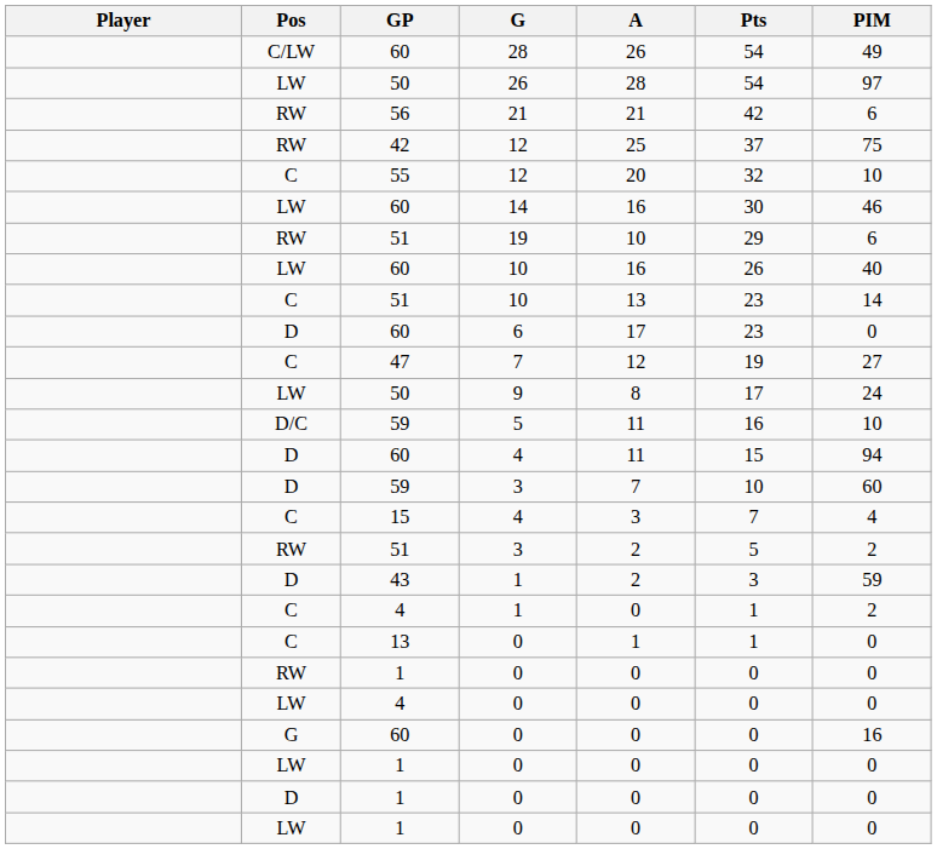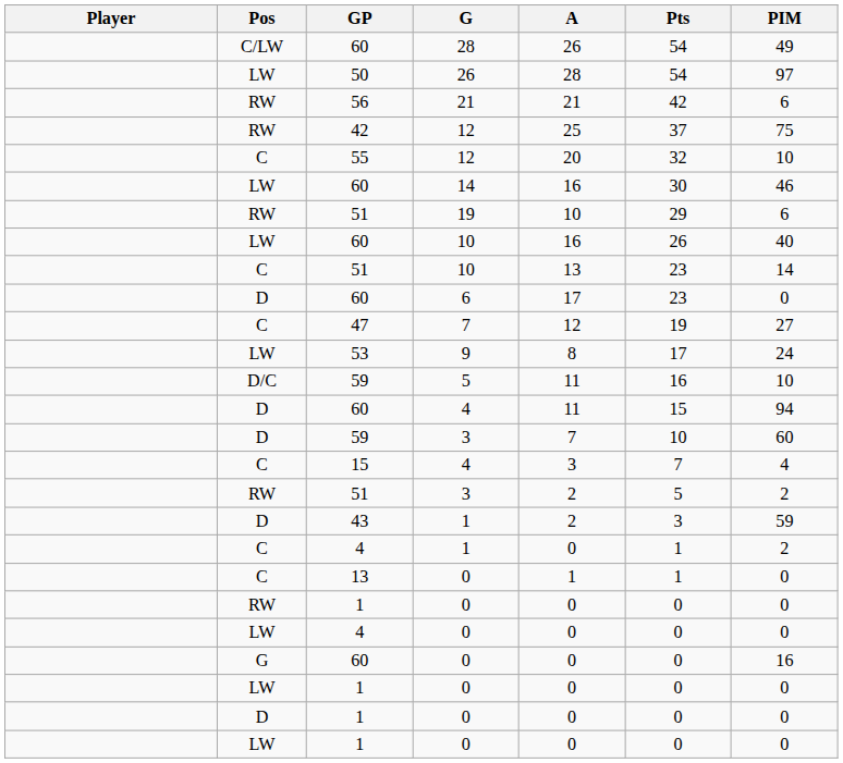 <table class="wikitable sortable" width="60%">
 <tr ALIGN="center">
 <th bgcolor="#DDDDFF" width="10%">Player</th>
 <th bgcolor="#DDDDFF" width="3%" title="Position">Pos</th>
 <th bgcolor="#DDDDFF" width="5%" title="Games played">GP</th>
 <th bgcolor="#DDDDFF" width="5%" title="Goals">G</th>
 <th bgcolor="#DDDDFF" width="5%" title="Assists">A</th>
 <th bgcolor="#DDDDFF" width="5%" title="Points">Pts</th>
 <th bgcolor="#DDDDFF" width="5%" title="Penalties in Minutes">PIM</th>
 </tr>
 <tr align="center">
 <td align="right"></td>
 <td>C/LW</td>
 <td>60</td>
 <td>28</td>
 <td>26</td>
 <td>54</td>
 <td>49</td>
 </tr>
 <tr align="center">
 <td align="right"></td>
 <td>LW</td>
 <td>50</td>
 <td>26</td>
 <td>28</td>
 <td>54</td>
 <td>97</td>
 </tr>
 <tr align="center">
 <td align="right"></td>
 <td>RW</td>
 <td>56</td>
 <td>21</td>
 <td>21</td>
 <td>42</td>
 <td>6</td>
 </tr>
 <tr align="center">
 <td align="right"></td>
 <td>RW</td>
 <td>42</td>
 <td>12</td>
 <td>25</td>
 <td>37</td>
 <td>75</td>
 </tr>
 <tr align="center">
 <td align="right"></td>
 <td>C</td>
 <td>55</td>
 <td>12</td>
 <td>20</td>
 <td>32</td>
 <td>10</td>
 </tr>
 <tr align="center">
 <td align="right"></td>
 <td>LW</td>
 <td>60</td>
 <td>14</td>
 <td>16</td>
 <td>30</td>
 <td>46</td>
 </tr>
 <tr align="center">
 <td align="right"></td>
 <td>RW</td>
 <td>51</td>
 <td>19</td>
 <td>10</td>
 <td>29</td>
 <td>6</td>
 </tr>
 <tr align="center">
 <td align="right"></td>
 <td>LW</td>
 <td>60</td>
 <td>10</td>
 <td>16</td>
 <td>26</td>
 <td>40</td>
 </tr>
 <tr align="center">
 <td align="right"></td>
 <td>C</td>
 <td>51</td>
 <td>10</td>
 <td>13</td>
 <td>23</td>
 <td>14</td>
 </tr>
 <tr align="center">
 <td align="right"></td>
 <td>D</td>
 <td>60</td>
 <td>6</td>
 <td>17</td>
 <td>23</td>
 <td>0</td>
 </tr>
 <tr align="center">
 <td align="right"></td>
 <td>C</td>
 <td>47</td>
 <td>7</td>
 <td>12</td>
 <td>19</td>
 <td>27</td>
 </tr>
 <tr align="center">
 <td align="right"></td>
 <td>LW</td>
-<td>50</td>
+<td>53</td>
 <td>9</td>
 <td>8</td>
 <td>17</td>
 <td>24</td>
 </tr>
 <tr align="center">
 <td align="right"></td>
 <td>D/C</td>
 <td>59</td>
 <td>5</td>
 <td>11</td>
 <td>16</td>
 <td>10</td>
 </tr>
 <tr align="center">
 <td align="right"></td>
 <td>D</td>
 <td>60</td>
 <td>4</td>
 <td>11</td>
 <td>15</td>
 <td>94</td>
 </tr>
 <tr align="center">
 <td align="right"></td>
 <td>D</td>
 <td>59</td>
 <td>3</td>
 <td>7</td>
 <td>10</td>
 <td>60</td>
 </tr>
 <tr align="center">
 <td align="right"></td>
 <td>C</td>
 <td>15</td>
 <td>4</td>
 <td>3</td>
 <td>7</td>
 <td>4</td>
 </tr>
 <tr align="center">
 <td align="right"></td>
 <td>RW</td>
 <td>51</td>
 <td>3</td>
 <td>2</td>
 <td>5</td>
 <td>2</td>
 </tr>
 <tr align="center">
 <td align="right"></td>
 <td>D</td>
 <td>43</td>
 <td>1</td>
 <td>2</td>
 <td>3</td>
 <td>59</td>
 </tr>
 <tr align="center">
 <td align="right"></td>
 <td>C</td>
 <td>4</td>
 <td>1</td>
 <td>0</td>
 <td>1</td>
 <td>2</td>
 </tr>
 <tr align="center">
 <td align="right"></td>
 <td>C</td>
 <td>13</td>
 <td>0</td>
 <td>1</td>
 <td>1</td>
 <td>0</td>
 </tr>
 <tr align="center">
 <td align="right"></td>
 <td>RW</td>
 <td>1</td>
 <td>0</td>
 <td>0</td>
 <td>0</td>
 <td>0</td>
 </tr>
 <tr align="center">
 <td align="right"></td>
 <td>LW</td>
 <td>4</td>
 <td>0</td>
 <td>0</td>
 <td>0</td>
 <td>0</td>
 </tr>
 <tr align="center">
 <td align="right"></td>
 <td>G</td>
 <td>60</td>
 <td>0</td>
 <td>0</td>
 <td>0</td>
 <td>16</td>
 </tr>
 <tr align="center">
 <td align="right"></td>
 <td>LW</td>
 <td>1</td>
 <td>0</td>
 <td>0</td>
 <td>0</td>
 <td>0</td>
 </tr>
 <tr align="center">
 <td align="right"></td>
 <td>D</td>
 <td>1</td>
 <td>0</td>
 <td>0</td>
 <td>0</td>
 <td>0</td>
 </tr>
 <tr align="center">
 <td align="right"></td>
 <td>LW</td>
 <td>1</td>
 <td>0</td>
 <td>0</td>
 <td>0</td>
 <td>0</td>
 </tr>
 </table>
